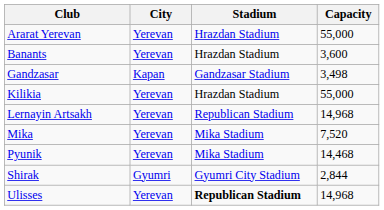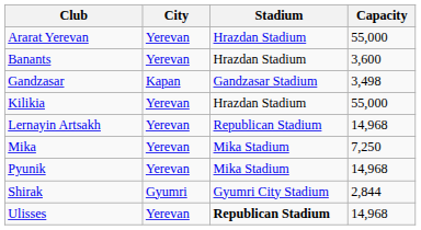 <table class="wikitable" style="font-size:95%;">
 <tr bgcolor="#efefef">
 <th width="150">Club</th>
 <th width="70">City</th>
 <th width="150">Stadium</th>
 <th width="70">Capacity</th>
 </tr>
 <tr>
 <td><a href='#'>Ararat Yerevan</a></td>
 <td><a href='#'>Yerevan</a></td>
 <td><a href='#'>Hrazdan Stadium</a></td>
 <td>55,000</td>
 </tr>
 <tr>
 <td><a href='#'>Banants</a></td>
 <td><a href='#'>Yerevan</a></td>
 <td>Hrazdan Stadium</td>
 <td>3,600</td>
 </tr>
 <tr>
 <td><a href='#'>Gandzasar</a></td>
 <td><a href='#'>Kapan</a></td>
 <td><a href='#'>Gandzasar Stadium</a></td>
 <td>3,498</td>
 </tr>
 <tr>
 <td><a href='#'>Kilikia</a></td>
 <td><a href='#'>Yerevan</a></td>
 <td>Hrazdan Stadium</td>
 <td>55,000</td>
 </tr>
 <tr>
 <td><a href='#'>Lernayin Artsakh</a></td>
 <td><a href='#'>Yerevan</a></td>
 <td><a href='#'>Republican Stadium</a></td>
 <td>14,968</td>
 </tr>
 <tr>
 <td><a href='#'>Mika</a></td>
 <td><a href='#'>Yerevan</a></td>
 <td><a href='#'>Mika Stadium</a></td>
-<td>7,520</td>
+<td>7,250</td>
 </tr>
 <tr>
 <td><a href='#'>Pyunik</a></td>
 <td><a href='#'>Yerevan</a></td>
 <td><a href='#'>Mika Stadium</a></td>
-<td>14,468</td>
+<td>14,968</td>
 </tr>
 <tr>
 <td><a href='#'>Shirak</a></td>
 <td><a href='#'>Gyumri</a></td>
 <td><a href='#'>Gyumri City Stadium</a></td>
 <td>2,844</td>
 </tr>
 <tr>
 <td><a href='#'>Ulisses</a></td>
 <td><a href='#'>Yerevan</a></td>
 <td><strong>Republican Stadium</strong></td>
 <td>14,968</td>
 </tr>
 </table>
